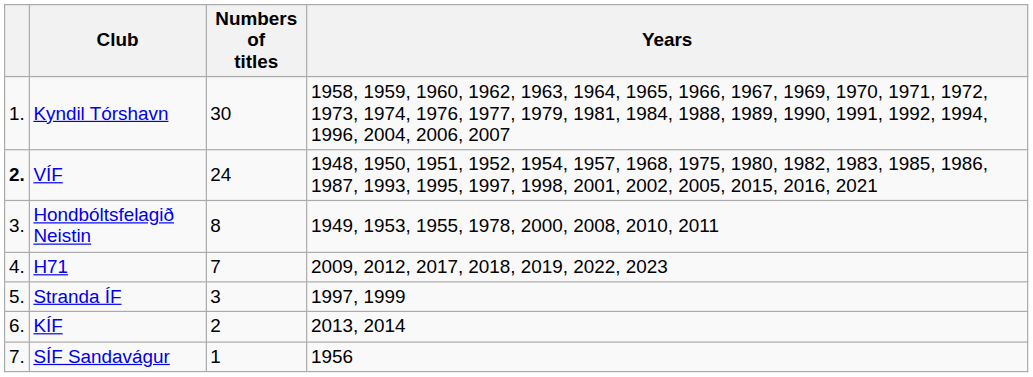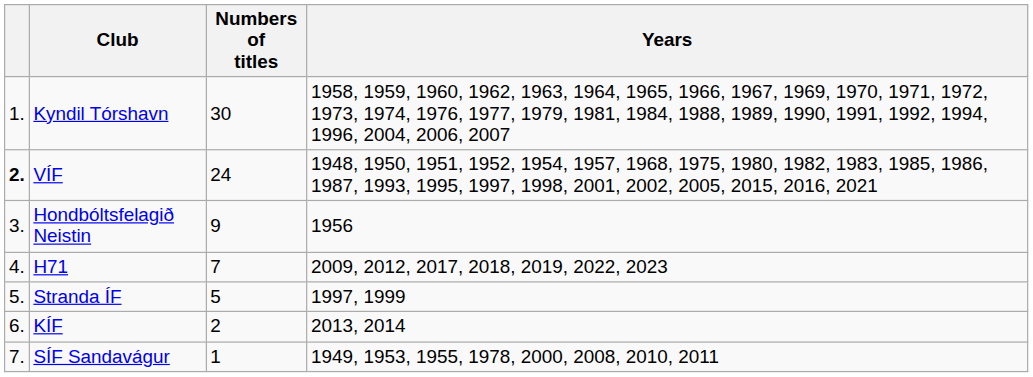 <table class="wikitable sortable">
 <tr style="background:#e9e9e9">
 <th></th>
 <th>Club</th>
 <th>Numbers of<br>titles</th>
 <th>Years</th>
 </tr>
 <tr>
 <td>1.</td>
 <td><a href='#'>Kyndil Tórshavn</a></td>
 <td>30</td>
 <td>1958, 1959, 1960, 1962, 1963, 1964, 1965, 1966, 1967, 1969, 1970, 1971, 1972, 1973, 1974, 1976, 1977, 1979, 1981, 1984, 1988, 1989, 1990, 1991, 1992, 1994, 1996, 2004, 2006, 2007</td>
 </tr>
 <tr>
 <td><strong>2.</strong></td>
 <td><a href='#'>VÍF</a></td>
 <td>24</td>
 <td>1948, 1950, 1951, 1952, 1954, 1957, 1968, 1975, 1980, 1982, 1983, 1985, 1986, 1987, 1993, 1995, 1997, 1998, 2001, 2002, 2005, 2015, 2016, 2021</td>
 </tr>
 <tr>
 <td>3.</td>
 <td><a href='#'>Hondbóltsfelagið Neistin</a></td>
-<td>8</td>
-<td>1949, 1953, 1955, 1978, 2000, 2008, 2010, 2011</td>
+<td>9</td>
+<td>1956</td>
 </tr>
 <tr>
 <td>4.</td>
 <td><a href='#'>H71</a></td>
 <td>7</td>
 <td>2009, 2012, 2017, 2018, 2019, 2022, 2023</td>
 </tr>
 <tr>
 <td>5.</td>
 <td><a href='#'>Stranda ÍF</a></td>
-<td>3</td>
+<td>5</td>
 <td>1997, 1999</td>
 </tr>
 <tr>
 <td>6.</td>
 <td><a href='#'>KÍF</a></td>
 <td>2</td>
 <td>2013, 2014</td>
 </tr>
 <tr>
 <td>7.</td>
 <td><a href='#'>SÍF Sandavágur</a></td>
 <td>1</td>
-<td>1956</td>
+<td>1949, 1953, 1955, 1978, 2000, 2008, 2010, 2011</td>
 </tr>
 </table>
